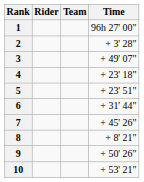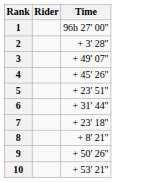 <table class="wikitable">
 <tr>
 <th scope="col">Rank</th>
 <th scope="col">Rider</th>
-<th scope="col">Team</th>
 <th scope="col">Time</th>
 </tr>
 <tr>
 <th scope="row">1</th>
-<td></td>
 <td></td>
 <td style="text-align:right;">96h 27' 00"</td>
 </tr>
 <tr>
 <th scope="row">2</th>
 <td></td>
-<td></td>
 <td style="text-align:right;">+ 3' 28"</td>
 </tr>
 <tr>
 <th scope="row">3</th>
-<td></td>
 <td></td>
 <td style="text-align:right;">+ 49' 07"</td>
 </tr>
 <tr>
 <th scope="row">4</th>
 <td></td>
-<td></td>
-<td style="text-align:right;">+ 23' 18"</td>
+<td style="text-align:right;">+ 45' 26"</td>
 </tr>
 <tr>
 <th scope="row">5</th>
-<td></td>
 <td></td>
 <td style="text-align:right;">+ 23' 51"</td>
 </tr>
 <tr>
 <th scope="row">6</th>
 <td></td>
-<td></td>
 <td style="text-align:right;">+ 31' 44"</td>
 </tr>
 <tr>
 <th scope="row">7</th>
 <td></td>
-<td></td>
-<td style="text-align:right;">+ 45' 26"</td>
+<td style="text-align:right;">+ 23' 18"</td>
 </tr>
 <tr>
 <th scope="row">8</th>
-<td></td>
 <td></td>
 <td style="text-align:right;">+ 8' 21"</td>
 </tr>
 <tr>
 <th scope="row">9</th>
 <td></td>
-<td></td>
 <td style="text-align:right;">+ 50' 26"</td>
 </tr>
 <tr>
 <th scope="row">10</th>
 <td></td>
-<td></td>
 <td style="text-align:right;">+ 53' 21"</td>
 </tr>
 </table>
